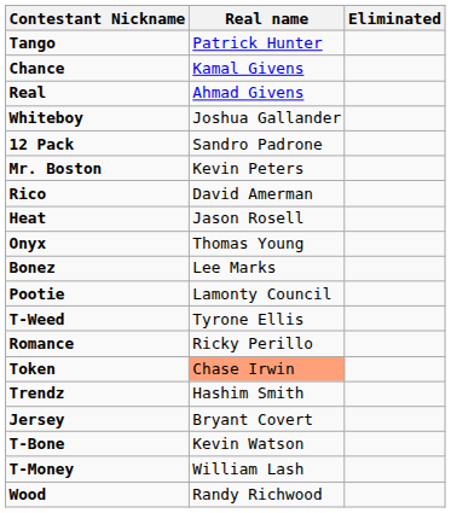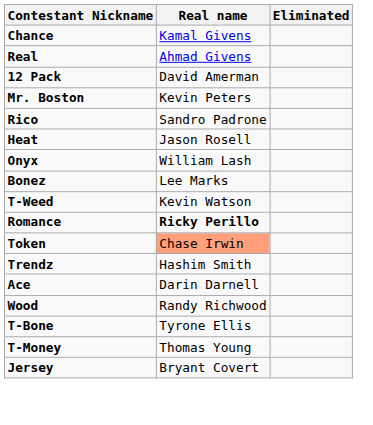 <table class="wikitable sortable">
 <tr>
 <th>Contestant Nickname</th>
 <th>Real name</th>
 <th>Eliminated</th>
-</tr>
-<tr>
-<td><strong>Tango</strong></td>
-<td><a href='#'>Patrick Hunter</a></td>
-<td></td>
 </tr>
 <tr>
 <td><strong>Chance</strong></td>
 <td><a href='#'>Kamal Givens</a></td>
 <td></td>
 </tr>
 <tr>
 <td><strong>Real</strong></td>
 <td><a href='#'>Ahmad Givens</a></td>
 <td></td>
 </tr>
 <tr>
-<td><strong>Whiteboy</strong></td>
-<td>Joshua Gallander</td>
-<td></td>
-</tr>
-<tr>
 <td><strong>12 Pack</strong></td>
-<td>Sandro Padrone</td>
+<td>David Amerman</td>
 <td></td>
 </tr>
 <tr>
 <td><strong>Mr. Boston</strong></td>
 <td>Kevin Peters</td>
 <td></td>
 </tr>
 <tr>
 <td><strong>Rico</strong></td>
-<td>David Amerman</td>
+<td>Sandro Padrone</td>
 <td></td>
 </tr>
 <tr>
 <td><strong>Heat</strong></td>
 <td>Jason Rosell</td>
 <td></td>
 </tr>
 <tr>
 <td><strong>Onyx</strong></td>
-<td>Thomas Young</td>
+<td>William Lash</td>
 <td></td>
 </tr>
 <tr>
 <td><strong>Bonez</strong></td>
 <td>Lee Marks</td>
 <td></td>
 </tr>
 <tr>
-<td><strong>Pootie</strong></td>
-<td>Lamonty Council</td>
-<td></td>
-</tr>
-<tr>
 <td><strong>T-Weed</strong></td>
-<td>Tyrone Ellis</td>
+<td>Kevin Watson</td>
 <td></td>
 </tr>
 <tr>
 <td><strong>Romance</strong></td>
-<td>Ricky Perillo</td>
+<td><strong>Ricky Perillo</strong></td>
 <td></td>
 </tr>
 <tr>
 <td><strong>Token</strong></td>
 <td style="background: lightsalmon;">Chase Irwin</td>
 <td></td>
 </tr>
 <tr>
 <td><strong>Trendz</strong></td>
 <td>Hashim Smith</td>
 <td></td>
 </tr>
 <tr>
-<td><strong>Jersey</strong></td>
-<td>Bryant Covert</td>
-<td></td>
-</tr>
-<tr>
-<td><strong>T-Bone</strong></td>
-<td>Kevin Watson</td>
-<td></td>
-</tr>
-<tr>
-<td><strong>T-Money</strong></td>
-<td>William Lash</td>
+<td><strong>Ace</strong></td>
+<td>Darin Darnell</td>
 <td></td>
 </tr>
 <tr>
 <td><strong>Wood</strong></td>
 <td>Randy Richwood</td>
 <td></td>
 </tr>
+<tr>
+<td><strong>T-Bone</strong></td>
+<td>Tyrone Ellis</td>
+<td></td>
+</tr>
+<tr>
+<td><strong>T-Money</strong></td>
+<td>Thomas Young</td>
+<td></td>
+</tr>
+<tr>
+<td><strong>Jersey</strong></td>
+<td>Bryant Covert</td>
+<td></td>
+</tr>
 </table>
